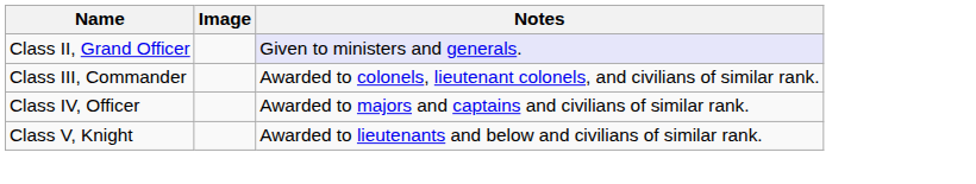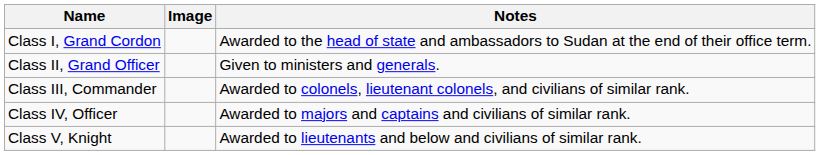 <table class="wikitable sortable">
 <tr>
 <th>Name</th>
 <th>Image</th>
 <th>Notes</th>
 </tr>
 <tr>
+<td>Class I, <a href='#'>Grand Cordon</a></td>
+<td></td>
+<td>Awarded to the <a href='#'>head of state</a> and ambassadors to Sudan at the end of their office term.</td>
+</tr>
+<tr>
 <td>Class II, <a href='#'>Grand Officer</a></td>
 <td></td>
-<td style="background: lavender;">Given to ministers and <a href='#'>generals</a>.</td>
+<td>Given to ministers and <a href='#'>generals</a>.</td>
 </tr>
 <tr>
 <td>Class III, Commander</td>
 <td></td>
 <td>Awarded to <a href='#'>colonels</a>, <a href='#'>lieutenant colonels</a>, and civilians of similar rank.</td>
 </tr>
 <tr>
 <td>Class IV, Officer</td>
 <td></td>
 <td>Awarded to <a href='#'>majors</a> and <a href='#'>captains</a> and civilians of similar rank.</td>
 </tr>
 <tr>
 <td>Class V, Knight</td>
 <td></td>
 <td>Awarded to <a href='#'>lieutenants</a> and below and civilians of similar rank.</td>
 </tr>
 </table>
